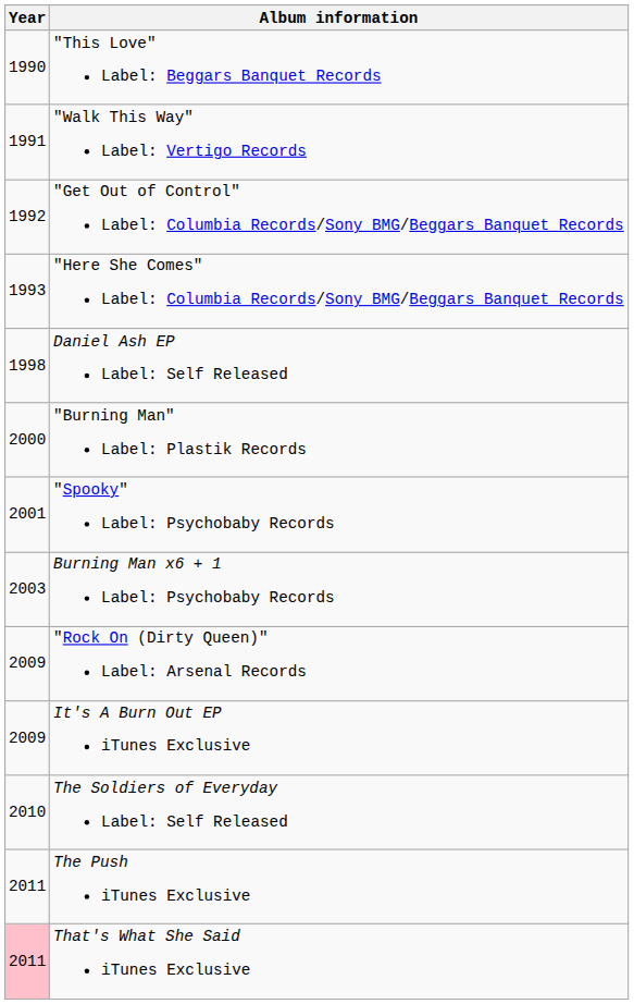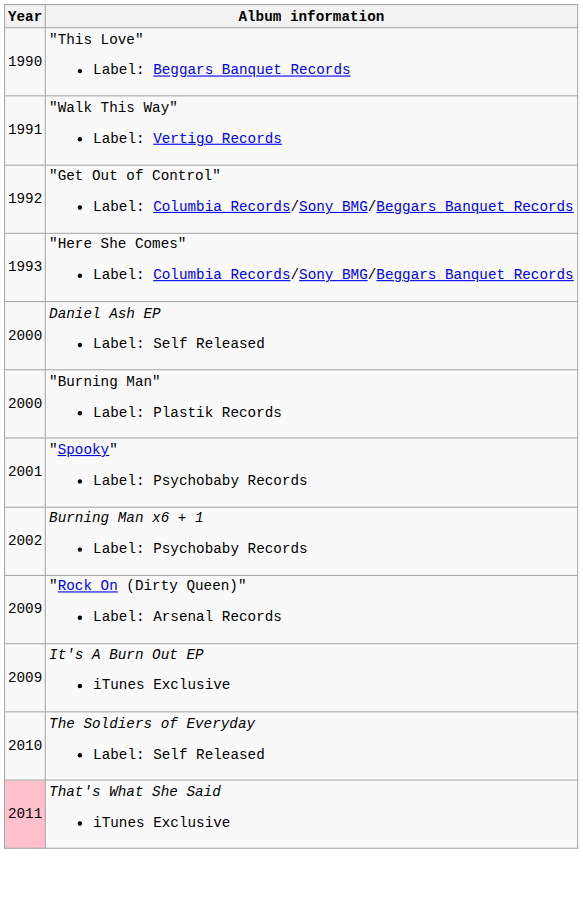 <table class="wikitable">
 <tr>
 <th>Year</th>
 <th>Album information</th>
 </tr>
 <tr>
 <td>1990</td>
 <td>"This Love"<br><ul><li>Label: <a href='#'>Beggars Banquet Records</a></li></ul></td>
 </tr>
 <tr>
 <td>1991</td>
 <td>"Walk This Way"<br><ul><li>Label: <a href='#'>Vertigo Records</a></li></ul></td>
 </tr>
 <tr>
 <td>1992</td>
 <td>"Get Out of Control"<br><ul><li>Label: <a href='#'>Columbia Records</a>/<a href='#'>Sony BMG</a>/<a href='#'>Beggars Banquet Records</a></li></ul></td>
 </tr>
 <tr>
 <td>1993</td>
 <td style="text-align:left;">"Here She Comes"<br><ul><li>Label: <a href='#'>Columbia Records</a>/<a href='#'>Sony BMG</a>/<a href='#'>Beggars Banquet Records</a></li></ul></td>
 </tr>
 <tr>
-<td>1998</td>
+<td>2000</td>
 <td style="text-align:left;"><em>Daniel Ash EP</em><br><ul><li>Label: Self Released</li></ul></td>
 </tr>
 <tr>
 <td>2000</td>
 <td>"Burning Man"<br><ul><li>Label: Plastik Records</li></ul></td>
 </tr>
 <tr>
 <td>2001</td>
 <td>"<a href='#'>Spooky</a>"<br><ul><li>Label: Psychobaby Records</li></ul></td>
 </tr>
 <tr>
-<td>2003</td>
+<td>2002</td>
 <td><em>Burning Man x6 + 1</em><br><ul><li>Label: Psychobaby Records</li></ul></td>
 </tr>
 <tr>
 <td>2009</td>
 <td>"<a href='#'>Rock On</a> (Dirty Queen)"<br><ul><li>Label: Arsenal Records</li></ul></td>
 </tr>
 <tr>
 <td>2009</td>
 <td><em>It's A Burn Out EP</em><br><ul><li>iTunes Exclusive</li></ul></td>
 </tr>
 <tr>
 <td>2010</td>
 <td><em>The Soldiers of Everyday</em><br><ul><li>Label: Self Released</li></ul></td>
 </tr>
 <tr>
-<td>2011</td>
-<td><em>The Push</em><br><ul><li>iTunes Exclusive</li></ul></td>
-</tr>
-<tr>
 <td style="background: pink;">2011</td>
 <td><em>That's What She Said</em><br><ul><li>iTunes Exclusive</li></ul></td>
 </tr>
 </table>
